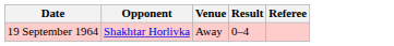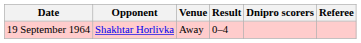 <table class="wikitable" style="text-align:left">
 <tr>
 <th>Date</th>
 <th>Opponent</th>
 <th>Venue</th>
 <th>Result</th>
+<th>Dnipro scorers</th>
 <th>Referee</th>
 </tr>
 <tr style="background:#ffcccc">
 <td>19 September 1964</td>
 <td><a href='#'>Shakhtar Horlivka</a></td>
 <td>Away</td>
 <td>0–4</td>
 <td></td>
+<td></td>
 </tr>
 </table>
